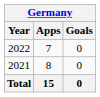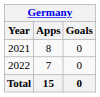 <table class="wikitable" style="text-align:center">
 <tr>
 <th colspan=3><a href='#'>Germany</a></th>
 </tr>
 <tr>
 <th>Year</th>
 <th>Apps</th>
 <th>Goals</th>
 </tr>
 <tr>
-<td>2022</td>
-<td>7</td>
+<td>2021</td>
+<td>8</td>
 <td>0</td>
 </tr>
 <tr>
-<td>2021</td>
-<td>8</td>
+<td>2022</td>
+<td>7</td>
 <td>0</td>
 </tr>
 <tr>
 <th>Total</th>
 <th>15</th>
 <th>0</th>
 </tr>
 </table>
